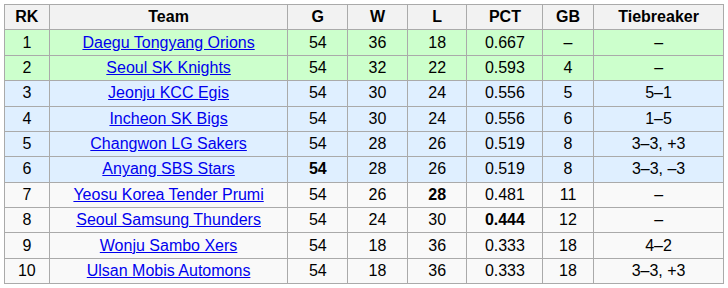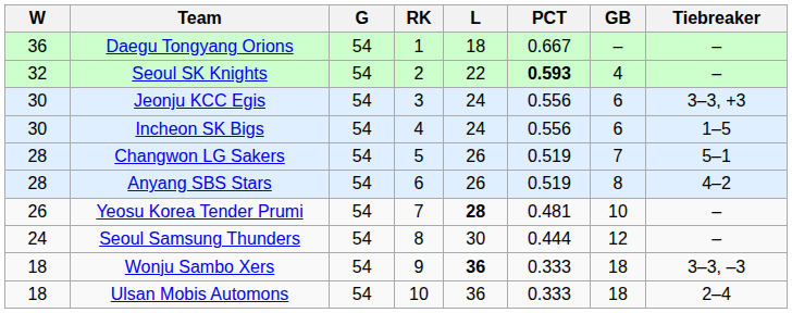 <table class="wikitable" width="57%" style="text-align:center;">
 <tr>
-<th width=3%>RK</th>
+<th width=5%>W</th>
 <th width=20%>Team</th>
 <th width=5%>G</th>
-<th width=5%>W</th>
+<th width=3%>RK</th>
 <th width=5%>L</th>
 <th width=6%>PCT</th>
 <th width=4%>GB</th>
 <th width=9%>Tiebreaker</th>
 </tr>
 <tr align=center; bgcolor=#ccffcc>
-<td>1</td>
+<td>36</td>
 <td><a href='#'>Daegu Tongyang Orions</a></td>
 <td>54</td>
-<td>36</td>
+<td>1</td>
 <td>18</td>
 <td>0.667</td>
 <td>–</td>
 <td>–</td>
 </tr>
 <tr align=center; bgcolor=#ccffcc>
-<td>2</td>
+<td>32</td>
 <td><a href='#'>Seoul SK Knights</a></td>
 <td>54</td>
-<td>32</td>
+<td>2</td>
 <td>22</td>
-<td>0.593</td>
+<td><strong>0.593</strong></td>
 <td>4</td>
 <td>–</td>
 </tr>
 <tr align=center; bgcolor=#dfefff>
-<td>3</td>
+<td>30</td>
 <td><a href='#'>Jeonju KCC Egis</a></td>
 <td>54</td>
-<td>30</td>
+<td>3</td>
 <td>24</td>
 <td>0.556</td>
-<td>5</td>
-<td>5–1</td>
+<td>6</td>
+<td>3–3, +3</td>
 </tr>
 <tr align=center; bgcolor=#dfefff>
-<td>4</td>
+<td>30</td>
 <td><a href='#'>Incheon SK Bigs</a></td>
 <td>54</td>
-<td>30</td>
+<td>4</td>
 <td>24</td>
 <td>0.556</td>
 <td>6</td>
 <td>1–5</td>
 </tr>
 <tr align=center; bgcolor=#dfefff>
-<td>5</td>
+<td>28</td>
 <td><a href='#'>Changwon LG Sakers</a></td>
 <td>54</td>
+<td>5</td>
+<td>26</td>
+<td>0.519</td>
+<td>7</td>
+<td>5–1</td>
+</tr>
+<tr align=center; bgcolor=#dfefff>
 <td>28</td>
+<td><a href='#'>Anyang SBS Stars</a></td>
+<td>54</td>
+<td>6</td>
 <td>26</td>
 <td>0.519</td>
 <td>8</td>
-<td>3–3, +3</td>
-</tr>
-<tr align=center; bgcolor=#dfefff>
-<td>6</td>
-<td><a href='#'>Anyang SBS Stars</a></td>
-<td><strong>54</strong></td>
-<td>28</td>
-<td>26</td>
-<td>0.519</td>
-<td>8</td>
-<td>3–3, –3</td>
+<td>4–2</td>
 </tr>
 <tr align=center>
-<td>7</td>
+<td>26</td>
 <td><a href='#'>Yeosu Korea Tender Prumi</a></td>
 <td>54</td>
-<td>26</td>
+<td>7</td>
 <td><strong>28</strong></td>
 <td>0.481</td>
-<td>11</td>
+<td>10</td>
 <td>–</td>
 </tr>
 <tr align=center>
-<td>8</td>
+<td>24</td>
 <td><a href='#'>Seoul Samsung Thunders</a></td>
 <td>54</td>
-<td>24</td>
+<td>8</td>
 <td>30</td>
-<td><strong>0.444</strong></td>
+<td>0.444</td>
 <td>12</td>
 <td>–</td>
 </tr>
 <tr align=center>
-<td>9</td>
+<td>18</td>
 <td><a href='#'>Wonju Sambo Xers</a></td>
 <td>54</td>
+<td>9</td>
+<td><strong>36</strong></td>
+<td>0.333</td>
 <td>18</td>
+<td>3–3, –3</td>
+</tr>
+<tr align=center>
+<td>18</td>
+<td><a href='#'>Ulsan Mobis Automons</a></td>
+<td>54</td>
+<td>10</td>
 <td>36</td>
 <td>0.333</td>
 <td>18</td>
-<td>4–2</td>
-</tr>
-<tr align=center>
-<td>10</td>
-<td><a href='#'>Ulsan Mobis Automons</a></td>
-<td>54</td>
-<td>18</td>
-<td>36</td>
-<td>0.333</td>
-<td>18</td>
-<td>3–3, +3</td>
+<td>2–4</td>
 </tr>
 </table>
